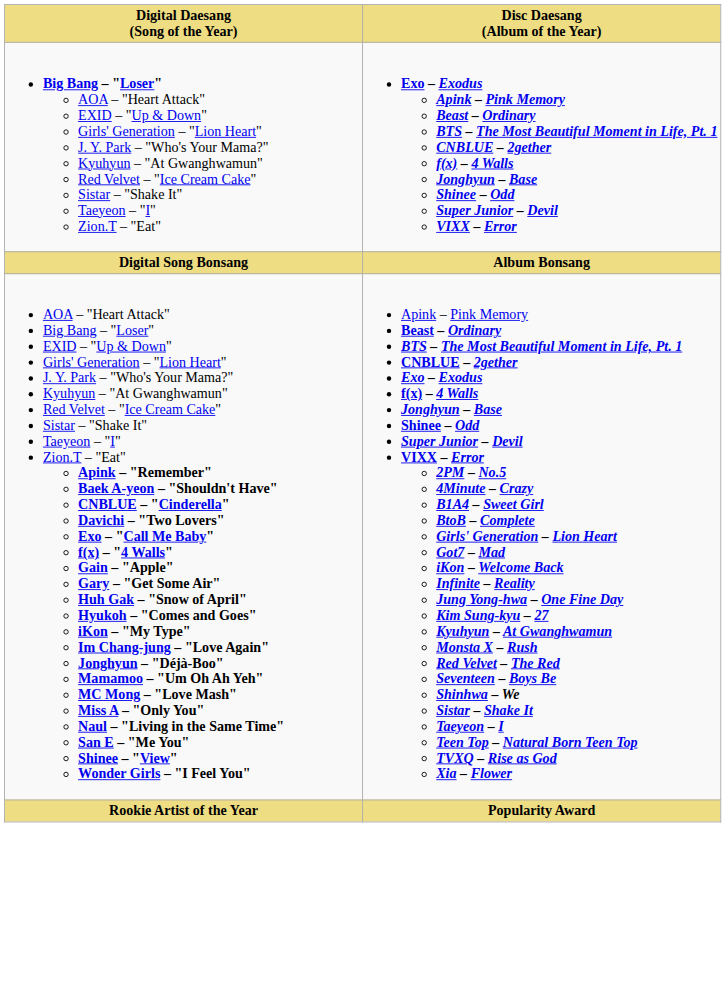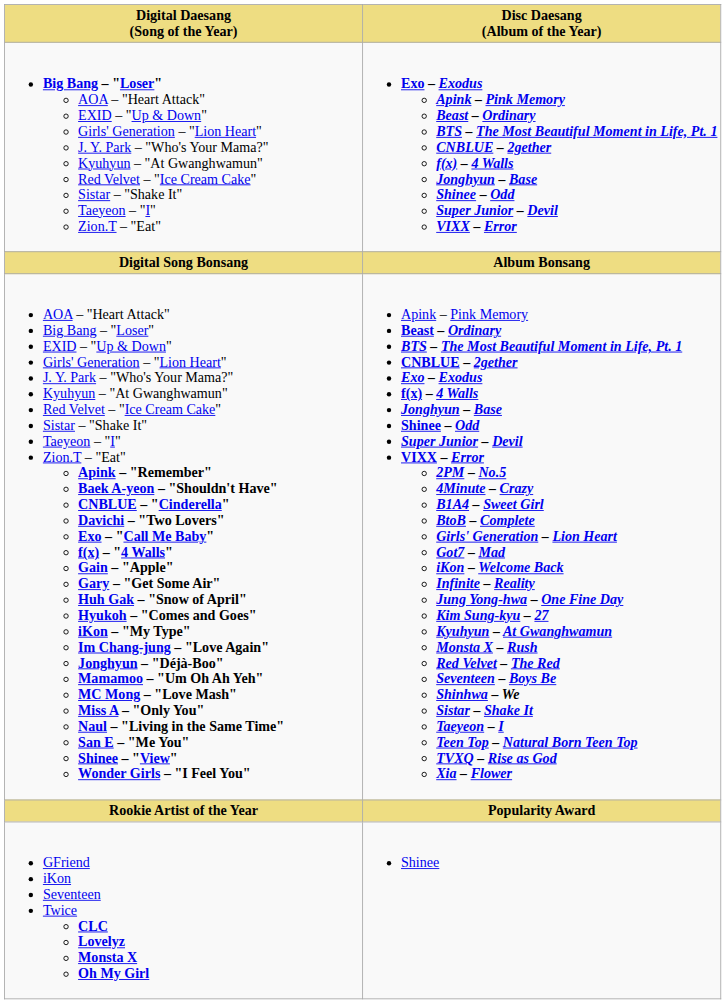 <table class="wikitable">
 <tr>
 <th scope="col" style="background:#EEDD82; width:50%">Digital Daesang<br>(Song of the Year)</th>
 <th scope="col" style="background:#EEDD82; width:50%">Disc Daesang<br>(Album of the Year)</th>
 </tr>
 <tr>
 <td style="vertical-align:top"><br><ul><li><strong><a href='#'>Big Bang</a> – "<a href='#'>Loser</a>"</strong><ul><li><a href='#'>AOA</a> – "Heart Attack"</li><li><a href='#'>EXID</a> – "<a href='#'>Up & Down</a>"</li><li><a href='#'>Girls' Generation</a> – "<a href='#'>Lion Heart</a>"</li><li><a href='#'>J. Y. Park</a> – "Who's Your Mama?"</li><li><a href='#'>Kyuhyun</a> – "At Gwanghwamun"</li><li><a href='#'>Red Velvet</a> – "<a href='#'>Ice Cream Cake</a>"</li><li><a href='#'>Sistar</a> – "Shake It"</li><li><a href='#'>Taeyeon</a> – "<a href='#'>I</a>"</li><li><a href='#'>Zion.T</a> – "Eat"</li></ul></li></ul></td>
 <td style="vertical-align:top"><br><ul><li><strong><a href='#'>Exo</a> – <em><a href='#'>Exodus</a><strong><em><ul><li><a href='#'>Apink</a> – </em><a href='#'>Pink Memory</a><em></li><li><a href='#'>Beast</a> – </em><a href='#'>Ordinary</a><em></li><li><a href='#'>BTS</a> – </em><a href='#'>The Most Beautiful Moment in Life, Pt. 1</a><em></li><li><a href='#'>CNBLUE</a> – </em><a href='#'>2gether</a><em></li><li><a href='#'>f(x)</a> – </em><a href='#'>4 Walls</a><em></li><li><a href='#'>Jonghyun</a> – </em><a href='#'>Base</a><em></li><li><a href='#'>Shinee</a> – </em><a href='#'>Odd</a><em></li><li><a href='#'>Super Junior</a> – </em><a href='#'>Devil</a><em></li><li><a href='#'>VIXX</a> – </em><a href='#'>Error</a><em></li></ul></li></ul></td>
 </tr>
 <tr>
 <th scope="col" style="background:#EEDD82; width:50%">Digital Song Bonsang</th>
 <th scope="col" style="background:#EEDD82; width:50%">Album Bonsang</th>
 </tr>
 <tr>
 <td style="vertical-align:top"><br><ul><li></strong><a href='#'>AOA</a> – "Heart Attack"<strong></li><li></strong><a href='#'>Big Bang</a> – "<a href='#'>Loser</a>"<strong></li><li></strong><a href='#'>EXID</a> – "<a href='#'>Up & Down</a>"<strong></li><li></strong><a href='#'>Girls' Generation</a> – "<a href='#'>Lion Heart</a>"<strong></li><li></strong><a href='#'>J. Y. Park</a> – "Who's Your Mama?"<strong></li><li></strong><a href='#'>Kyuhyun</a> – "At Gwanghwamun"<strong></li><li></strong><a href='#'>Red Velvet</a> – "<a href='#'>Ice Cream Cake</a>"<strong></li><li></strong><a href='#'>Sistar</a> – "Shake It"<strong></li><li></strong><a href='#'>Taeyeon</a> – "<a href='#'>I</a>"<strong></li><li></strong><a href='#'>Zion.T</a> – "Eat"<strong><ul><li><a href='#'>Apink</a> – "Remember"</li><li><a href='#'>Baek A-yeon</a> – "Shouldn't Have"</li><li><a href='#'>CNBLUE</a> – "<a href='#'>Cinderella</a>"</li><li><a href='#'>Davichi</a> – "Two Lovers"</li><li><a href='#'>Exo</a> – "<a href='#'>Call Me Baby</a>"</li><li><a href='#'>f(x)</a> – "<a href='#'>4 Walls</a>"</li><li><a href='#'>Gain</a> – "Apple"</li><li><a href='#'>Gary</a> – "Get Some Air"</li><li><a href='#'>Huh Gak</a> – "Snow of April"</li><li><a href='#'>Hyukoh</a> – "Comes and Goes"</li><li><a href='#'>iKon</a> – "My Type"</li><li><a href='#'>Im Chang-jung</a> – "Love Again"</li><li><a href='#'>Jonghyun</a> – "Déjà-Boo"</li><li><a href='#'>Mamamoo</a> – "Um Oh Ah Yeh"</li><li><a href='#'>MC Mong</a> – "Love Mash"</li><li><a href='#'>Miss A</a> – "Only You"</li><li><a href='#'>Naul</a> – "Living in the Same Time"</li><li><a href='#'>San E</a> – "Me You"</li><li><a href='#'>Shinee</a> – "<a href='#'>View</a>"</li><li><a href='#'>Wonder Girls</a> – "I Feel You"</li></ul></li></ul></td>
 <td style="vertical-align:top"><br><ul><li></strong><a href='#'>Apink</a> – </em><a href='#'>Pink Memory</a></em></strong></li><li><strong><a href='#'>Beast</a> – <em><a href='#'>Ordinary</a><strong><em></li><li></strong><a href='#'>BTS</a> – </em><a href='#'>The Most Beautiful Moment in Life, Pt. 1</a></em></strong></li><li><strong><a href='#'>CNBLUE</a> – <em><a href='#'>2gether</a><strong><em></li><li></strong><a href='#'>Exo</a> – </em><a href='#'>Exodus</a></em></strong></li><li><strong><a href='#'>f(x)</a> – <em><a href='#'>4 Walls</a><strong><em></li><li></strong><a href='#'>Jonghyun</a> – </em><a href='#'>Base</a></em></strong></li><li><strong><a href='#'>Shinee</a> – <em><a href='#'>Odd</a><strong><em></li><li></strong><a href='#'>Super Junior</a> – </em><a href='#'>Devil</a></em></strong></li><li><strong><a href='#'>VIXX</a> – <em><a href='#'>Error</a><strong><em><ul><li><a href='#'>2PM</a> – </em><a href='#'>No.5</a><em></li><li><a href='#'>4Minute</a> – </em><a href='#'>Crazy</a><em></li><li><a href='#'>B1A4</a> – </em><a href='#'>Sweet Girl</a><em></li><li><a href='#'>BtoB</a> – </em><a href='#'>Complete</a><em></li><li><a href='#'>Girls' Generation</a> – </em><a href='#'>Lion Heart</a><em></li><li><a href='#'>Got7</a> – </em><a href='#'>Mad</a><em></li><li><a href='#'>iKon</a> – </em><a href='#'>Welcome Back</a><em></li><li><a href='#'>Infinite</a> – </em><a href='#'>Reality</a><em></li><li><a href='#'>Jung Yong-hwa</a> – </em><a href='#'>One Fine Day</a><em></li><li><a href='#'>Kim Sung-kyu</a> – </em><a href='#'>27</a><em></li><li><a href='#'>Kyuhyun</a> – </em><a href='#'>At Gwanghwamun</a><em></li><li><a href='#'>Monsta X</a> – </em><a href='#'>Rush</a><em></li><li><a href='#'>Red Velvet</a> – </em><a href='#'>The Red</a><em></li><li><a href='#'>Seventeen</a> – </em><a href='#'>Boys Be</a><em></li><li><a href='#'>Shinhwa</a> – </em>We<em></li><li><a href='#'>Sistar</a> – </em><a href='#'>Shake It</a><em></li><li><a href='#'>Taeyeon</a> – </em><a href='#'>I</a><em></li><li><a href='#'>Teen Top</a> – </em><a href='#'>Natural Born Teen Top</a><em></li><li><a href='#'>TVXQ</a> – </em><a href='#'>Rise as God</a><em></li><li><a href='#'>Xia</a> – </em><a href='#'>Flower</a><em></li></ul></li></ul></td>
 </tr>
 <tr>
 <th scope="col" style="background:#EEDD82; width:50%">Rookie Artist of the Year</th>
 <th scope="col" style="background:#EEDD82; width:50%">Popularity Award</th>
 </tr>
+<tr>
+<td style="vertical-align:top"><br><ul><li></strong><a href='#'>GFriend</a><strong></li><li></strong><a href='#'>iKon</a><strong></li><li></strong><a href='#'>Seventeen</a><strong></li><li></strong><a href='#'>Twice</a><strong><ul><li><a href='#'>CLC</a></li><li><a href='#'>Lovelyz</a></li><li><a href='#'>Monsta X</a></li><li><a href='#'>Oh My Girl</a></li></ul></li></ul></td>
+<td style="vertical-align:top"><br><ul><li></strong><a href='#'>Shinee</a><strong></li></ul></td>
+</tr>
 </table>
